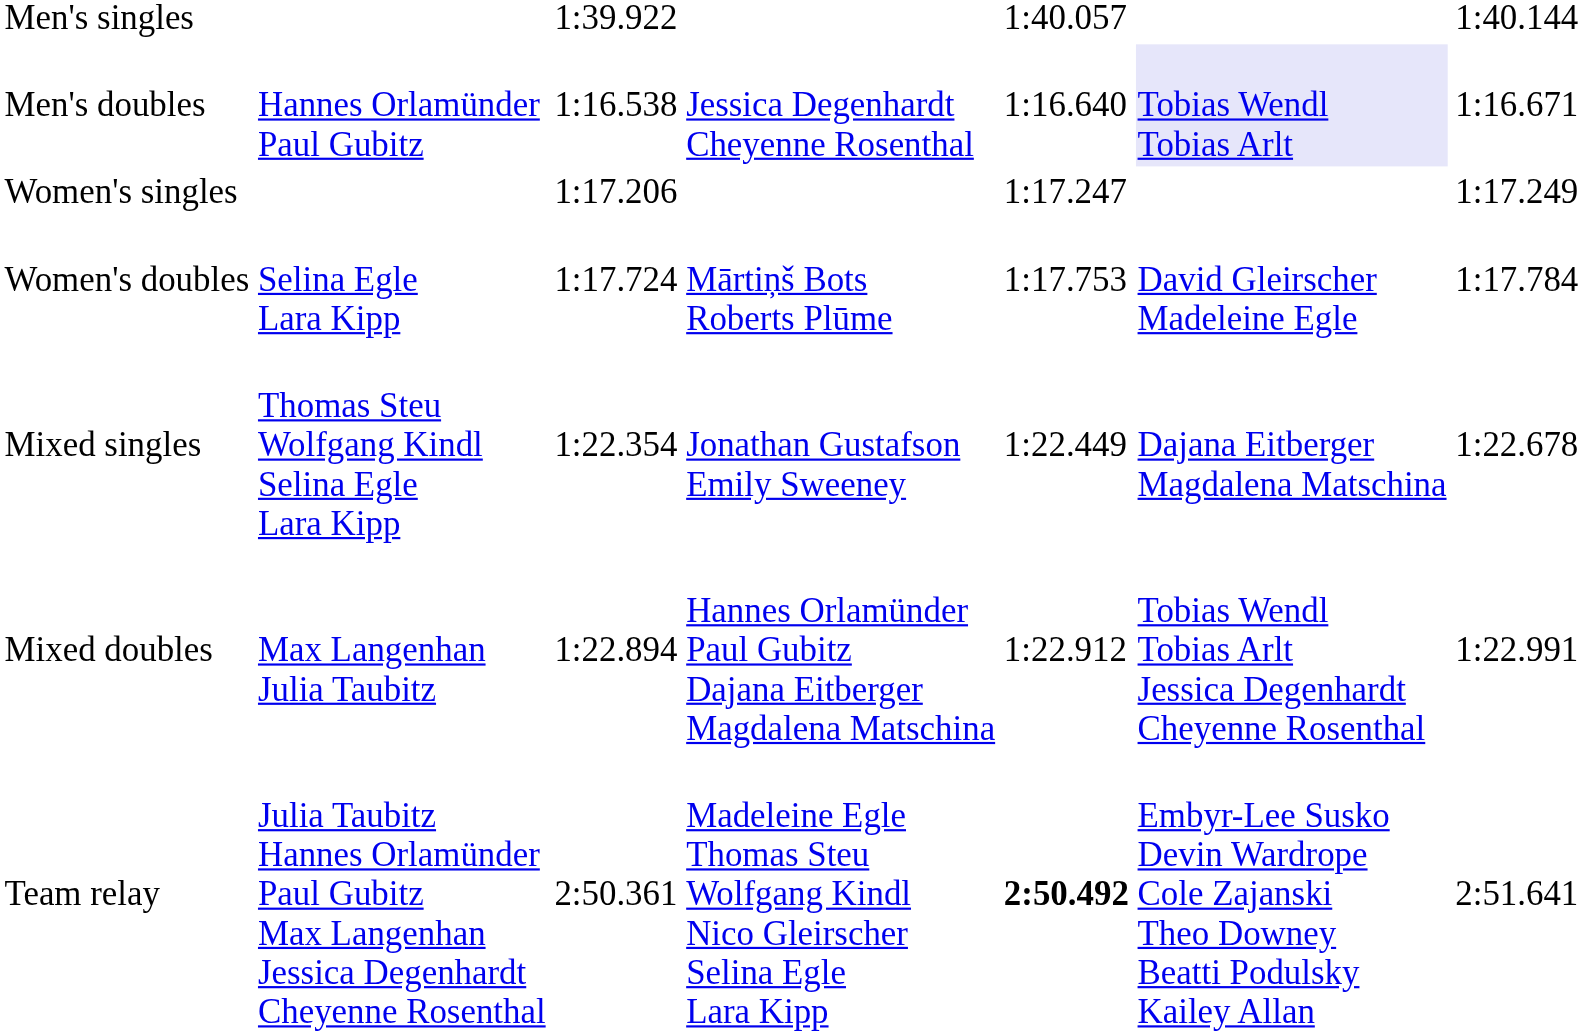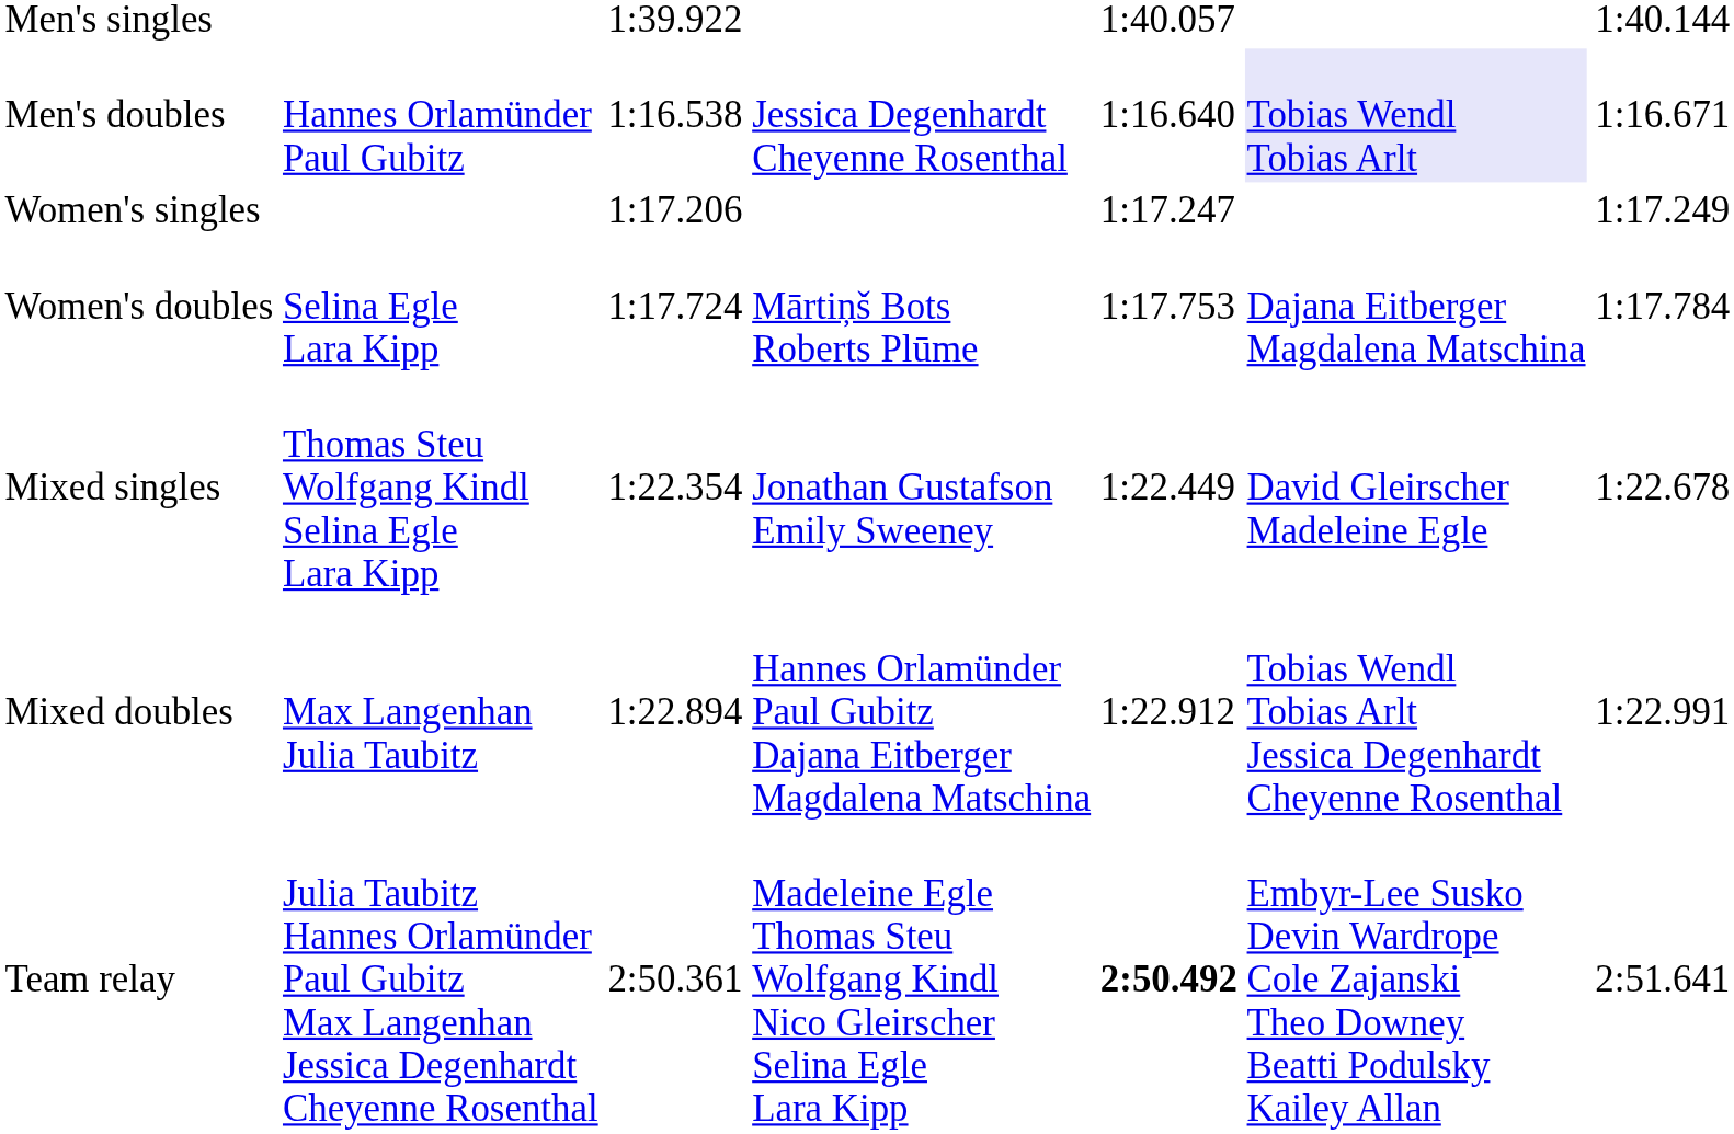 <table>
 <tr>
 <td>Men's singles<br></td>
 <td></td>
 <td>1:39.922</td>
 <td></td>
 <td>1:40.057</td>
 <td></td>
 <td>1:40.144</td>
 </tr>
 <tr>
 <td>Men's doubles<br></td>
 <td><br><a href='#'>Hannes Orlamünder</a><br><a href='#'>Paul Gubitz</a></td>
 <td>1:16.538</td>
 <td><br><a href='#'>Jessica Degenhardt</a><br><a href='#'>Cheyenne Rosenthal</a></td>
 <td>1:16.640</td>
 <td style="background: lavender;"><br><a href='#'>Tobias Wendl</a><br><a href='#'>Tobias Arlt</a></td>
 <td>1:16.671</td>
 </tr>
 <tr>
 <td>Women's singles<br></td>
 <td></td>
 <td>1:17.206</td>
 <td></td>
 <td>1:17.247</td>
 <td></td>
 <td>1:17.249</td>
 </tr>
 <tr>
 <td>Women's doubles<br></td>
 <td><br><a href='#'>Selina Egle</a><br><a href='#'>Lara Kipp</a></td>
 <td>1:17.724</td>
 <td><br><a href='#'>Mārtiņš Bots</a><br><a href='#'>Roberts Plūme</a></td>
 <td>1:17.753</td>
-<td><br><a href='#'>David Gleirscher</a><br><a href='#'>Madeleine Egle</a></td>
+<td><br><a href='#'>Dajana Eitberger</a><br><a href='#'>Magdalena Matschina</a></td>
 <td>1:17.784</td>
 </tr>
 <tr>
 <td>Mixed singles<br></td>
 <td><br><a href='#'>Thomas Steu</a><br><a href='#'>Wolfgang Kindl</a><br><a href='#'>Selina Egle</a><br><a href='#'>Lara Kipp</a></td>
 <td>1:22.354</td>
 <td><br><a href='#'>Jonathan Gustafson</a><br><a href='#'>Emily Sweeney</a></td>
 <td>1:22.449</td>
-<td><br><a href='#'>Dajana Eitberger</a><br><a href='#'>Magdalena Matschina</a></td>
+<td><br><a href='#'>David Gleirscher</a><br><a href='#'>Madeleine Egle</a></td>
 <td>1:22.678</td>
 </tr>
 <tr>
 <td>Mixed doubles<br></td>
 <td><br><a href='#'>Max Langenhan</a><br><a href='#'>Julia Taubitz</a></td>
 <td>1:22.894</td>
 <td><br><a href='#'>Hannes Orlamünder</a><br><a href='#'>Paul Gubitz</a><br><a href='#'>Dajana Eitberger</a><br><a href='#'>Magdalena Matschina</a></td>
 <td>1:22.912</td>
 <td><br><a href='#'>Tobias Wendl</a><br><a href='#'>Tobias Arlt</a><br><a href='#'>Jessica Degenhardt</a><br><a href='#'>Cheyenne Rosenthal</a></td>
 <td>1:22.991</td>
 </tr>
 <tr>
 <td>Team relay<br></td>
 <td><br><a href='#'>Julia Taubitz</a><br><a href='#'>Hannes Orlamünder</a><br><a href='#'>Paul Gubitz</a><br><a href='#'>Max Langenhan</a><br><a href='#'>Jessica Degenhardt</a><br><a href='#'>Cheyenne Rosenthal</a></td>
 <td>2:50.361</td>
 <td><br><a href='#'>Madeleine Egle</a><br><a href='#'>Thomas Steu</a><br><a href='#'>Wolfgang Kindl</a><br><a href='#'>Nico Gleirscher</a><br><a href='#'>Selina Egle</a><br><a href='#'>Lara Kipp</a></td>
 <td><strong>2:50.492</strong></td>
 <td><br><a href='#'>Embyr-Lee Susko</a><br><a href='#'>Devin Wardrope</a><br><a href='#'>Cole Zajanski</a><br><a href='#'>Theo Downey</a><br><a href='#'>Beatti Podulsky</a><br><a href='#'>Kailey Allan</a></td>
 <td>2:51.641</td>
 </tr>
 </table>
